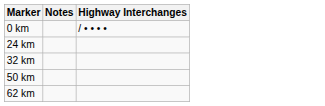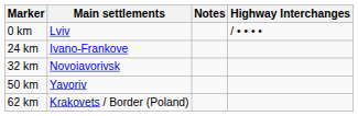 <table class="wikitable" style="margin-left:0.5em;">
 <tr>
 <th>Marker</th>
+<th>Main settlements</th>
 <th>Notes</th>
 <th>Highway Interchanges</th>
 </tr>
 <tr>
 <td>0 km</td>
+<td><a href='#'>Lviv</a></td>
 <td></td>
 <td>/  •  •  •  • </td>
 </tr>
 <tr>
 <td>24 km</td>
+<td><a href='#'>Ivano-Frankove</a></td>
 <td></td>
 <td></td>
 </tr>
 <tr>
 <td>32 km</td>
+<td><a href='#'>Novoiavorivsk</a></td>
 <td></td>
 <td></td>
 </tr>
 <tr>
 <td>50 km</td>
+<td><a href='#'>Yavoriv</a></td>
 <td></td>
 <td></td>
 </tr>
 <tr>
 <td>62 km</td>
+<td><a href='#'>Krakovets</a> / Border (Poland)</td>
 <td></td>
 <td> </td>
 </tr>
 </table>
